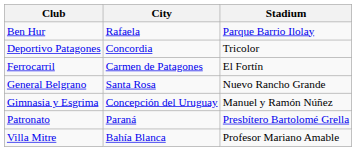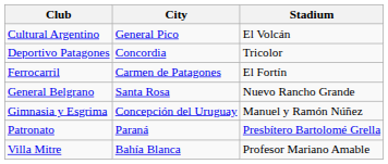 <table class="wikitable sortable">
 <tr>
 <th>Club</th>
 <th>City</th>
 <th>Stadium</th>
 </tr>
 <tr>
-<td> <a href='#'>Ben Hur</a></td>
-<td><a href='#'>Rafaela</a></td>
-<td><a href='#'>Parque Barrio Ilolay</a></td>
+<td> <a href='#'>Cultural Argentino</a></td>
+<td><a href='#'>General Pico</a></td>
+<td>El Volcán</td>
 </tr>
 <tr>
 <td> <a href='#'>Deportivo Patagones</a></td>
 <td><a href='#'>Concordia</a></td>
 <td>Tricolor</td>
 </tr>
 <tr>
 <td> <a href='#'>Ferrocarril</a></td>
 <td><a href='#'>Carmen de Patagones</a></td>
 <td>El Fortín</td>
 </tr>
 <tr>
 <td> <a href='#'>General Belgrano</a></td>
 <td><a href='#'>Santa Rosa</a></td>
 <td>Nuevo Rancho Grande</td>
 </tr>
 <tr>
 <td> <a href='#'>Gimnasia y Esgrima</a></td>
 <td><a href='#'>Concepción del Uruguay</a></td>
 <td>Manuel y Ramón Núñez</td>
 </tr>
 <tr>
 <td> <a href='#'>Patronato</a></td>
 <td><a href='#'>Paraná</a></td>
 <td><a href='#'>Presbítero Bartolomé Grella</a></td>
 </tr>
 <tr>
 <td> <a href='#'>Villa Mitre</a></td>
 <td><a href='#'>Bahía Blanca</a></td>
 <td>Profesor Mariano Amable</td>
 </tr>
 </table>
